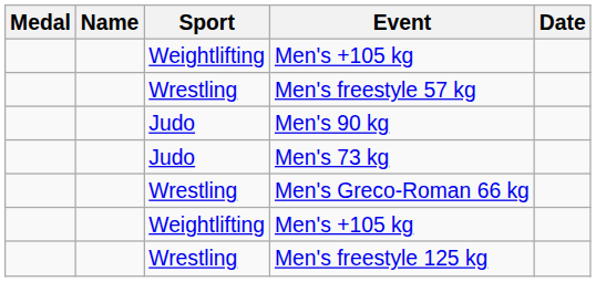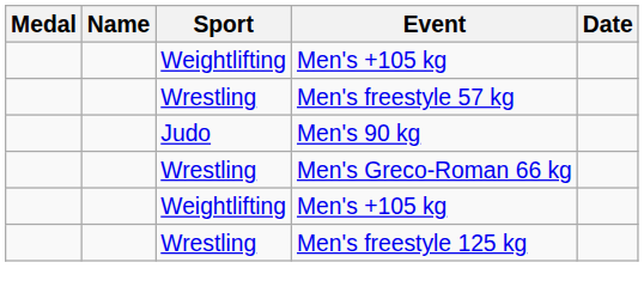 <table class="wikitable sortable"  style="font-size:95%">
 <tr>
 <th>Medal</th>
 <th>Name</th>
 <th>Sport</th>
 <th>Event</th>
 <th>Date</th>
 </tr>
 <tr>
 <td></td>
 <td></td>
 <td><a href='#'>Weightlifting</a></td>
 <td><a href='#'>Men's +105 kg</a></td>
 <td></td>
 </tr>
 <tr>
 <td></td>
 <td></td>
 <td><a href='#'>Wrestling</a></td>
 <td><a href='#'>Men's freestyle 57 kg</a></td>
 <td></td>
 </tr>
 <tr>
 <td></td>
 <td></td>
 <td><a href='#'>Judo</a></td>
 <td><a href='#'>Men's 90 kg</a></td>
 <td></td>
 </tr>
 <tr>
 <td></td>
 <td></td>
-<td><a href='#'>Judo</a></td>
-<td><a href='#'>Men's 73 kg</a></td>
-<td></td>
-</tr>
-<tr>
-<td></td>
-<td></td>
 <td><a href='#'>Wrestling</a></td>
 <td><a href='#'>Men's Greco-Roman 66 kg</a></td>
 <td></td>
 </tr>
 <tr>
 <td></td>
 <td></td>
 <td><a href='#'>Weightlifting</a></td>
 <td><a href='#'>Men's +105 kg</a></td>
 <td></td>
 </tr>
 <tr>
 <td></td>
 <td></td>
 <td><a href='#'>Wrestling</a></td>
 <td><a href='#'>Men's freestyle 125 kg</a></td>
 <td></td>
 </tr>
 </table>
